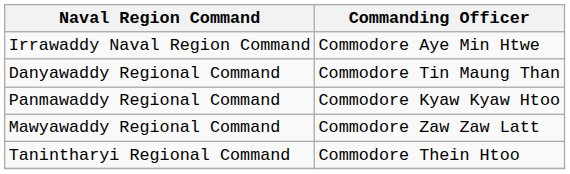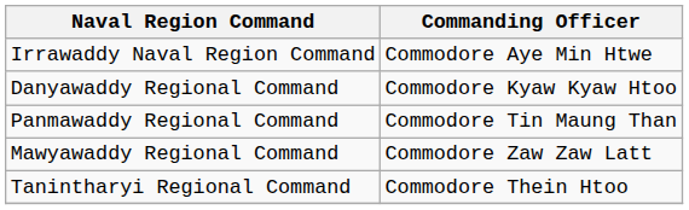 <table class="wikitable">
 <tr>
 <th>Naval Region Command</th>
 <th>Commanding Officer</th>
 </tr>
 <tr>
 <td>Irrawaddy Naval Region Command</td>
 <td>Commodore Aye Min Htwe</td>
 </tr>
 <tr>
 <td>Danyawaddy Regional Command</td>
-<td>Commodore Tin Maung Than</td>
+<td>Commodore Kyaw Kyaw Htoo</td>
 </tr>
 <tr>
 <td>Panmawaddy Regional Command</td>
-<td>Commodore Kyaw Kyaw Htoo</td>
+<td>Commodore Tin Maung Than</td>
 </tr>
 <tr>
 <td>Mawyawaddy Regional Command</td>
 <td>Commodore Zaw Zaw Latt</td>
 </tr>
 <tr>
 <td>Tanintharyi Regional Command</td>
 <td>Commodore Thein Htoo</td>
 </tr>
 <tr>
 </tr>
 </table>
